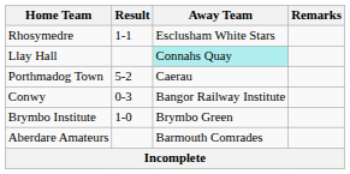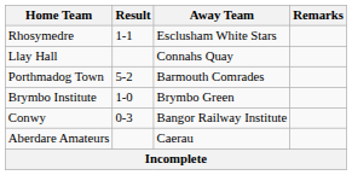 <table class="wikitable">
 <tr>
 <th>Home Team</th>
 <th>Result</th>
 <th>Away Team</th>
 <th>Remarks</th>
 </tr>
 <tr>
 <td>Rhosymedre</td>
 <td>1-1</td>
 <td>Esclusham White Stars</td>
 <td></td>
 </tr>
 <tr>
 <td>Llay Hall</td>
 <td></td>
-<td style="background: paleturquoise;">Connahs Quay</td>
+<td>Connahs Quay</td>
 <td></td>
 </tr>
 <tr>
 <td>Porthmadog Town</td>
 <td>5-2</td>
-<td>Caerau</td>
+<td>Barmouth Comrades</td>
+<td></td>
+</tr>
+<tr>
+<td>Brymbo Institute</td>
+<td>1-0</td>
+<td>Brymbo Green</td>
 <td></td>
 </tr>
 <tr>
 <td>Conwy</td>
 <td>0-3</td>
 <td>Bangor Railway Institute</td>
 <td></td>
 </tr>
 <tr>
-<td>Brymbo Institute</td>
-<td>1-0</td>
-<td>Brymbo Green</td>
-<td></td>
-</tr>
-<tr>
 <td>Aberdare Amateurs</td>
 <td></td>
-<td>Barmouth Comrades</td>
+<td>Caerau</td>
 <td></td>
 </tr>
 <tr>
 <th colspan="4">Incomplete</th>
 </tr>
 </table>
